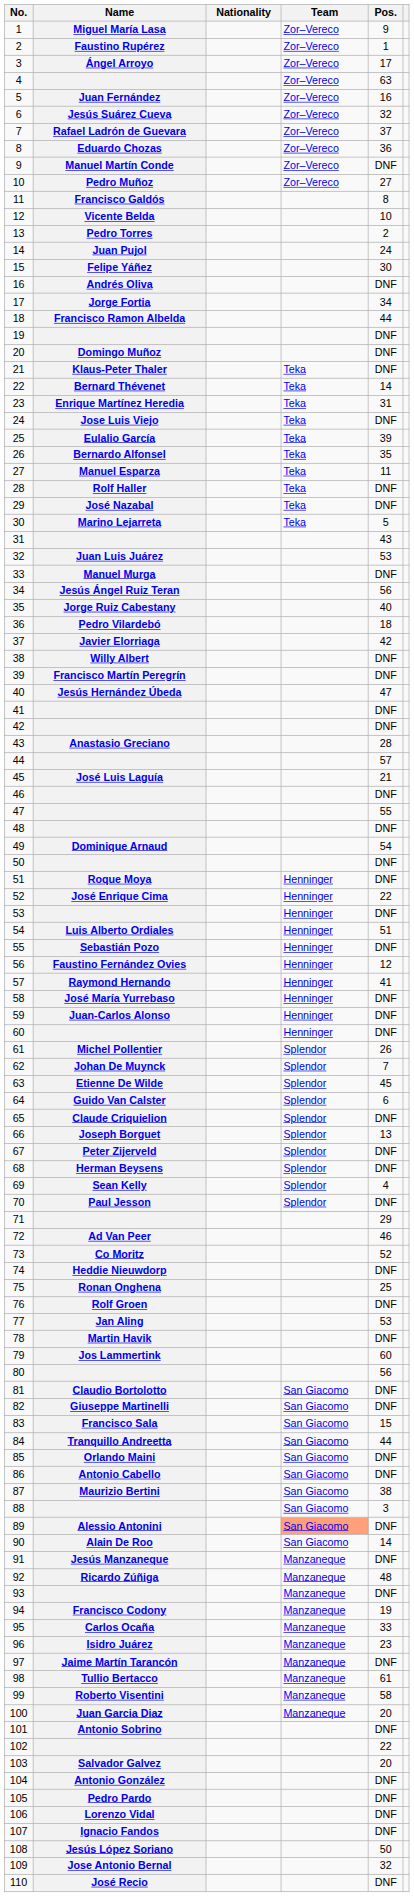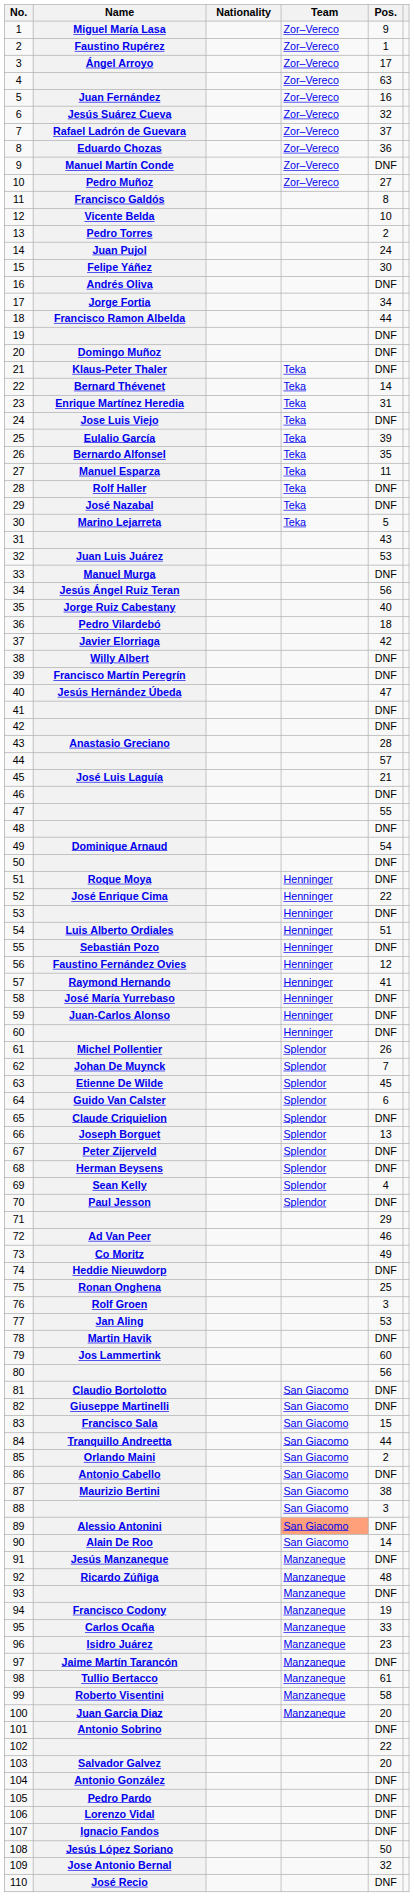 <table class="wikitable plainrowheaders sortable" style="width:97%">
 <tr>
 <th scope="col">No.</th>
 <th scope="col">Name</th>
 <th scope="col">Nationality</th>
 <th scope="col">Team</th>
 <th scope="col" data-sort-type="number">Pos.</th>
 <th scope="col" class="unsortable"></th>
 </tr>
 <tr>
 <td style="text-align:center;">1</td>
 <th scope="row"><a href='#'>Miguel María Lasa</a></th>
 <td></td>
 <td><a href='#'>Zor–Vereco</a></td>
 <td style="text-align:center;">9</td>
 <td style="text-align:center;"></td>
 </tr>
 <tr>
 <td style="text-align:center;">2</td>
 <th scope="row"><a href='#'>Faustino Rupérez</a></th>
 <td></td>
 <td><a href='#'>Zor–Vereco</a></td>
 <td style="text-align:center;">1</td>
 <td style="text-align:center;"></td>
 </tr>
 <tr>
 <td style="text-align:center;">3</td>
 <th scope="row"><a href='#'>Ángel Arroyo</a></th>
 <td></td>
 <td><a href='#'>Zor–Vereco</a></td>
 <td style="text-align:center;">17</td>
 <td style="text-align:center;"></td>
 </tr>
 <tr>
 <td style="text-align:center;">4</td>
 <th scope="row"></th>
 <td></td>
 <td><a href='#'>Zor–Vereco</a></td>
 <td style="text-align:center;">63</td>
 <td style="text-align:center;"></td>
 </tr>
 <tr>
 <td style="text-align:center;">5</td>
 <th scope="row"><a href='#'>Juan Fernández</a></th>
 <td></td>
 <td><a href='#'>Zor–Vereco</a></td>
 <td style="text-align:center;">16</td>
 <td style="text-align:center;"></td>
 </tr>
 <tr>
 <td style="text-align:center;">6</td>
 <th scope="row"><a href='#'>Jesús Suárez Cueva</a></th>
 <td></td>
 <td><a href='#'>Zor–Vereco</a></td>
 <td style="text-align:center;">32</td>
 <td style="text-align:center;"></td>
 </tr>
 <tr>
 <td style="text-align:center;">7</td>
 <th scope="row"><a href='#'>Rafael Ladrón de Guevara</a></th>
 <td></td>
 <td><a href='#'>Zor–Vereco</a></td>
 <td style="text-align:center;">37</td>
 <td style="text-align:center;"></td>
 </tr>
 <tr>
 <td style="text-align:center;">8</td>
 <th scope="row"><a href='#'>Eduardo Chozas</a></th>
 <td></td>
 <td><a href='#'>Zor–Vereco</a></td>
 <td style="text-align:center;">36</td>
 <td style="text-align:center;"></td>
 </tr>
 <tr>
 <td style="text-align:center;">9</td>
 <th scope="row"><a href='#'>Manuel Martín Conde</a></th>
 <td></td>
 <td><a href='#'>Zor–Vereco</a></td>
 <td style="text-align:center;" data-sort-value="64">DNF</td>
 <td style="text-align:center;"></td>
 </tr>
 <tr>
 <td style="text-align:center;">10</td>
 <th scope="row"><a href='#'>Pedro Muñoz</a></th>
 <td></td>
 <td><a href='#'>Zor–Vereco</a></td>
 <td style="text-align:center;">27</td>
 <td style="text-align:center;"></td>
 </tr>
 <tr>
 <td style="text-align:center;">11</td>
 <th scope="row"><a href='#'>Francisco Galdós</a></th>
 <td></td>
 <td></td>
 <td style="text-align:center;">8</td>
 <td style="text-align:center;"></td>
 </tr>
 <tr>
 <td style="text-align:center;">12</td>
 <th scope="row"><a href='#'>Vicente Belda</a></th>
 <td></td>
 <td></td>
 <td style="text-align:center;">10</td>
 <td style="text-align:center;"></td>
 </tr>
 <tr>
 <td style="text-align:center;">13</td>
 <th scope="row"><a href='#'>Pedro Torres</a></th>
 <td></td>
 <td></td>
 <td style="text-align:center;">2</td>
 <td style="text-align:center;"></td>
 </tr>
 <tr>
 <td style="text-align:center;">14</td>
 <th scope="row"><a href='#'>Juan Pujol</a></th>
 <td></td>
 <td></td>
 <td style="text-align:center;">24</td>
 <td style="text-align:center;"></td>
 </tr>
 <tr>
 <td style="text-align:center;">15</td>
 <th scope="row"><a href='#'>Felipe Yáñez</a></th>
 <td></td>
 <td></td>
 <td style="text-align:center;">30</td>
 <td style="text-align:center;"></td>
 </tr>
 <tr>
 <td style="text-align:center;">16</td>
 <th scope="row"><a href='#'>Andrés Oliva</a></th>
 <td></td>
 <td></td>
 <td style="text-align:center;" data-sort-value="64">DNF</td>
 <td style="text-align:center;"></td>
 </tr>
 <tr>
 <td style="text-align:center;">17</td>
 <th scope="row"><a href='#'>Jorge Fortia</a></th>
 <td></td>
 <td></td>
 <td style="text-align:center;">34</td>
 <td style="text-align:center;"></td>
 </tr>
 <tr>
 <td style="text-align:center;">18</td>
 <th scope="row"><a href='#'>Francisco Ramon Albelda</a></th>
 <td></td>
 <td></td>
 <td style="text-align:center;">44</td>
 <td style="text-align:center;"></td>
 </tr>
 <tr>
 <td style="text-align:center;">19</td>
 <th scope="row"></th>
 <td></td>
 <td></td>
 <td style="text-align:center;" data-sort-value="64">DNF</td>
 <td style="text-align:center;"></td>
 </tr>
 <tr>
 <td style="text-align:center;">20</td>
 <th scope="row"><a href='#'>Domingo Muñoz</a></th>
 <td></td>
 <td></td>
 <td style="text-align:center;" data-sort-value="64">DNF</td>
 <td style="text-align:center;"></td>
 </tr>
 <tr>
 <td style="text-align:center;">21</td>
 <th scope="row"><a href='#'>Klaus-Peter Thaler</a></th>
 <td></td>
 <td><a href='#'>Teka</a></td>
 <td style="text-align:center;" data-sort-value="64">DNF</td>
 <td style="text-align:center;"></td>
 </tr>
 <tr>
 <td style="text-align:center;">22</td>
 <th scope="row"><a href='#'>Bernard Thévenet</a></th>
 <td></td>
 <td><a href='#'>Teka</a></td>
 <td style="text-align:center;">14</td>
 <td style="text-align:center;"></td>
 </tr>
 <tr>
 <td style="text-align:center;">23</td>
 <th scope="row"><a href='#'>Enrique Martínez Heredia</a></th>
 <td></td>
 <td><a href='#'>Teka</a></td>
 <td style="text-align:center;">31</td>
 <td style="text-align:center;"></td>
 </tr>
 <tr>
 <td style="text-align:center;">24</td>
 <th scope="row"><a href='#'>Jose Luis Viejo</a></th>
 <td></td>
 <td><a href='#'>Teka</a></td>
 <td style="text-align:center;" data-sort-value="64">DNF</td>
 <td style="text-align:center;"></td>
 </tr>
 <tr>
 <td style="text-align:center;">25</td>
 <th scope="row"><a href='#'>Eulalio García</a></th>
 <td></td>
 <td><a href='#'>Teka</a></td>
 <td style="text-align:center;">39</td>
 <td style="text-align:center;"></td>
 </tr>
 <tr>
 <td style="text-align:center;">26</td>
 <th scope="row"><a href='#'>Bernardo Alfonsel</a></th>
 <td></td>
 <td><a href='#'>Teka</a></td>
 <td style="text-align:center;">35</td>
 <td style="text-align:center;"></td>
 </tr>
 <tr>
 <td style="text-align:center;">27</td>
 <th scope="row"><a href='#'>Manuel Esparza</a></th>
 <td></td>
 <td><a href='#'>Teka</a></td>
 <td style="text-align:center;">11</td>
 <td style="text-align:center;"></td>
 </tr>
 <tr>
 <td style="text-align:center;">28</td>
 <th scope="row"><a href='#'>Rolf Haller</a></th>
 <td></td>
 <td><a href='#'>Teka</a></td>
 <td style="text-align:center;" data-sort-value="64">DNF</td>
 <td style="text-align:center;"></td>
 </tr>
 <tr>
 <td style="text-align:center;">29</td>
 <th scope="row"><a href='#'>José Nazabal</a></th>
 <td></td>
 <td><a href='#'>Teka</a></td>
 <td style="text-align:center;" data-sort-value="64">DNF</td>
 <td style="text-align:center;"></td>
 </tr>
 <tr>
 <td style="text-align:center;">30</td>
 <th scope="row"><a href='#'>Marino Lejarreta</a></th>
 <td></td>
 <td><a href='#'>Teka</a></td>
 <td style="text-align:center;">5</td>
 <td style="text-align:center;"></td>
 </tr>
 <tr>
 <td style="text-align:center;">31</td>
 <th scope="row"></th>
 <td></td>
 <td></td>
 <td style="text-align:center;">43</td>
 <td style="text-align:center;"></td>
 </tr>
 <tr>
 <td style="text-align:center;">32</td>
 <th scope="row"><a href='#'>Juan Luis Juárez</a></th>
 <td></td>
 <td></td>
 <td style="text-align:center;">53</td>
 <td style="text-align:center;"></td>
 </tr>
 <tr>
 <td style="text-align:center;">33</td>
 <th scope="row"><a href='#'>Manuel Murga</a></th>
 <td></td>
 <td></td>
 <td style="text-align:center;" data-sort-value="64">DNF</td>
 <td style="text-align:center;"></td>
 </tr>
 <tr>
 <td style="text-align:center;">34</td>
 <th scope="row"><a href='#'>Jesús Ángel Ruiz Teran</a></th>
 <td></td>
 <td></td>
 <td style="text-align:center;">56</td>
 <td style="text-align:center;"></td>
 </tr>
 <tr>
 <td style="text-align:center;">35</td>
 <th scope="row"><a href='#'>Jorge Ruiz Cabestany</a></th>
 <td></td>
 <td></td>
 <td style="text-align:center;">40</td>
 <td style="text-align:center;"></td>
 </tr>
 <tr>
 <td style="text-align:center;">36</td>
 <th scope="row"><a href='#'>Pedro Vilardebó</a></th>
 <td></td>
 <td></td>
 <td style="text-align:center;">18</td>
 <td style="text-align:center;"></td>
 </tr>
 <tr>
 <td style="text-align:center;">37</td>
 <th scope="row"><a href='#'>Javier Elorriaga</a></th>
 <td></td>
 <td></td>
 <td style="text-align:center;">42</td>
 <td style="text-align:center;"></td>
 </tr>
 <tr>
 <td style="text-align:center;">38</td>
 <th scope="row"><a href='#'>Willy Albert</a></th>
 <td></td>
 <td></td>
 <td style="text-align:center;" data-sort-value="64">DNF</td>
 <td style="text-align:center;"></td>
 </tr>
 <tr>
 <td style="text-align:center;">39</td>
 <th scope="row"><a href='#'>Francisco Martín Peregrín</a></th>
 <td></td>
 <td></td>
 <td style="text-align:center;" data-sort-value="64">DNF</td>
 <td style="text-align:center;"></td>
 </tr>
 <tr>
 <td style="text-align:center;">40</td>
 <th scope="row"><a href='#'>Jesús Hernández Úbeda</a></th>
 <td></td>
 <td></td>
 <td style="text-align:center;">47</td>
 <td style="text-align:center;"></td>
 </tr>
 <tr>
 <td style="text-align:center;">41</td>
 <th scope="row"></th>
 <td></td>
 <td></td>
 <td style="text-align:center;" data-sort-value="64">DNF</td>
 <td style="text-align:center;"></td>
 </tr>
 <tr>
 <td style="text-align:center;">42</td>
 <th scope="row"></th>
 <td></td>
 <td></td>
 <td style="text-align:center;" data-sort-value="64">DNF</td>
 <td style="text-align:center;"></td>
 </tr>
 <tr>
 <td style="text-align:center;">43</td>
 <th scope="row"><a href='#'>Anastasio Greciano</a></th>
 <td></td>
 <td></td>
 <td style="text-align:center;">28</td>
 <td style="text-align:center;"></td>
 </tr>
 <tr>
 <td style="text-align:center;">44</td>
 <th scope="row"></th>
 <td></td>
 <td></td>
 <td style="text-align:center;">57</td>
 <td style="text-align:center;"></td>
 </tr>
 <tr>
 <td style="text-align:center;">45</td>
 <th scope="row"><a href='#'>José Luis Laguía</a></th>
 <td></td>
 <td></td>
 <td style="text-align:center;">21</td>
 <td style="text-align:center;"></td>
 </tr>
 <tr>
 <td style="text-align:center;">46</td>
 <th scope="row"></th>
 <td></td>
 <td></td>
 <td style="text-align:center;" data-sort-value="64">DNF</td>
 <td style="text-align:center;"></td>
 </tr>
 <tr>
 <td style="text-align:center;">47</td>
 <th scope="row"></th>
 <td></td>
 <td></td>
 <td style="text-align:center;">55</td>
 <td style="text-align:center;"></td>
 </tr>
 <tr>
 <td style="text-align:center;">48</td>
 <th scope="row"></th>
 <td></td>
 <td></td>
 <td style="text-align:center;" data-sort-value="64">DNF</td>
 <td style="text-align:center;"></td>
 </tr>
 <tr>
 <td style="text-align:center;">49</td>
 <th scope="row"><a href='#'>Dominique Arnaud</a></th>
 <td></td>
 <td></td>
 <td style="text-align:center;">54</td>
 <td style="text-align:center;"></td>
 </tr>
 <tr>
 <td style="text-align:center;">50</td>
 <th scope="row"></th>
 <td></td>
 <td></td>
 <td style="text-align:center;" data-sort-value="64">DNF</td>
 <td style="text-align:center;"></td>
 </tr>
 <tr>
 <td style="text-align:center;">51</td>
 <th scope="row"><a href='#'>Roque Moya</a></th>
 <td></td>
 <td><a href='#'>Henninger</a></td>
 <td style="text-align:center;" data-sort-value="64">DNF</td>
 <td style="text-align:center;"></td>
 </tr>
 <tr>
 <td style="text-align:center;">52</td>
 <th scope="row"><a href='#'>José Enrique Cima</a></th>
 <td></td>
 <td><a href='#'>Henninger</a></td>
 <td style="text-align:center;">22</td>
 <td style="text-align:center;"></td>
 </tr>
 <tr>
 <td style="text-align:center;">53</td>
 <th scope="row"></th>
 <td></td>
 <td><a href='#'>Henninger</a></td>
 <td style="text-align:center;" data-sort-value="64">DNF</td>
 <td style="text-align:center;"></td>
 </tr>
 <tr>
 <td style="text-align:center;">54</td>
 <th scope="row"><a href='#'>Luis Alberto Ordiales</a></th>
 <td></td>
 <td><a href='#'>Henninger</a></td>
 <td style="text-align:center;">51</td>
 <td style="text-align:center;"></td>
 </tr>
 <tr>
 <td style="text-align:center;">55</td>
 <th scope="row"><a href='#'>Sebastián Pozo</a></th>
 <td></td>
 <td><a href='#'>Henninger</a></td>
 <td style="text-align:center;" data-sort-value="64">DNF</td>
 <td style="text-align:center;"></td>
 </tr>
 <tr>
 <td style="text-align:center;">56</td>
 <th scope="row"><a href='#'>Faustino Fernández Ovies</a></th>
 <td></td>
 <td><a href='#'>Henninger</a></td>
 <td style="text-align:center;">12</td>
 <td style="text-align:center;"></td>
 </tr>
 <tr>
 <td style="text-align:center;">57</td>
 <th scope="row"><a href='#'>Raymond Hernando</a></th>
 <td></td>
 <td><a href='#'>Henninger</a></td>
 <td style="text-align:center;">41</td>
 <td style="text-align:center;"></td>
 </tr>
 <tr>
 <td style="text-align:center;">58</td>
 <th scope="row"><a href='#'>José María Yurrebaso</a></th>
 <td></td>
 <td><a href='#'>Henninger</a></td>
 <td style="text-align:center;" data-sort-value="64">DNF</td>
 <td style="text-align:center;"></td>
 </tr>
 <tr>
 <td style="text-align:center;">59</td>
 <th scope="row"><a href='#'>Juan-Carlos Alonso</a></th>
 <td></td>
 <td><a href='#'>Henninger</a></td>
 <td style="text-align:center;" data-sort-value="64">DNF</td>
 <td style="text-align:center;"></td>
 </tr>
 <tr>
 <td style="text-align:center;">60</td>
 <th scope="row"></th>
 <td></td>
 <td><a href='#'>Henninger</a></td>
 <td style="text-align:center;" data-sort-value="64">DNF</td>
 <td style="text-align:center;"></td>
 </tr>
 <tr>
 <td style="text-align:center;">61</td>
 <th scope="row"><a href='#'>Michel Pollentier</a></th>
 <td></td>
 <td><a href='#'>Splendor</a></td>
 <td style="text-align:center;">26</td>
 <td style="text-align:center;"></td>
 </tr>
 <tr>
 <td style="text-align:center;">62</td>
 <th scope="row"><a href='#'>Johan De Muynck</a></th>
 <td></td>
 <td><a href='#'>Splendor</a></td>
 <td style="text-align:center;">7</td>
 <td style="text-align:center;"></td>
 </tr>
 <tr>
 <td style="text-align:center;">63</td>
 <th scope="row"><a href='#'>Etienne De Wilde</a></th>
 <td></td>
 <td><a href='#'>Splendor</a></td>
 <td style="text-align:center;">45</td>
 <td style="text-align:center;"></td>
 </tr>
 <tr>
 <td style="text-align:center;">64</td>
 <th scope="row"><a href='#'>Guido Van Calster</a></th>
 <td></td>
 <td><a href='#'>Splendor</a></td>
 <td style="text-align:center;">6</td>
 <td style="text-align:center;"></td>
 </tr>
 <tr>
 <td style="text-align:center;">65</td>
 <th scope="row"><a href='#'>Claude Criquielion</a></th>
 <td></td>
 <td><a href='#'>Splendor</a></td>
 <td style="text-align:center;" data-sort-value="64">DNF</td>
 <td style="text-align:center;"></td>
 </tr>
 <tr>
 <td style="text-align:center;">66</td>
 <th scope="row"><a href='#'>Joseph Borguet</a></th>
 <td></td>
 <td><a href='#'>Splendor</a></td>
 <td style="text-align:center;">13</td>
 <td style="text-align:center;"></td>
 </tr>
 <tr>
 <td style="text-align:center;">67</td>
 <th scope="row"><a href='#'>Peter Zijerveld</a></th>
 <td></td>
 <td><a href='#'>Splendor</a></td>
 <td style="text-align:center;" data-sort-value="64">DNF</td>
 <td style="text-align:center;"></td>
 </tr>
 <tr>
 <td style="text-align:center;">68</td>
 <th scope="row"><a href='#'>Herman Beysens</a></th>
 <td></td>
 <td><a href='#'>Splendor</a></td>
 <td style="text-align:center;" data-sort-value="64">DNF</td>
 <td style="text-align:center;"></td>
 </tr>
 <tr>
 <td style="text-align:center;">69</td>
 <th scope="row"><a href='#'>Sean Kelly</a></th>
 <td></td>
 <td><a href='#'>Splendor</a></td>
 <td style="text-align:center;">4</td>
 <td style="text-align:center;"></td>
 </tr>
 <tr>
 <td style="text-align:center;">70</td>
 <th scope="row"><a href='#'>Paul Jesson</a></th>
 <td></td>
 <td><a href='#'>Splendor</a></td>
 <td style="text-align:center;" data-sort-value="64">DNF</td>
 <td style="text-align:center;"></td>
 </tr>
 <tr>
 <td style="text-align:center;">71</td>
 <th scope="row"></th>
 <td></td>
 <td></td>
 <td style="text-align:center;">29</td>
 <td style="text-align:center;"></td>
 </tr>
 <tr>
 <td style="text-align:center;">72</td>
 <th scope="row"><a href='#'>Ad Van Peer</a></th>
 <td></td>
 <td></td>
 <td style="text-align:center;">46</td>
 <td style="text-align:center;"></td>
 </tr>
 <tr>
 <td style="text-align:center;">73</td>
 <th scope="row"><a href='#'>Co Moritz</a></th>
 <td></td>
 <td></td>
-<td style="text-align:center;">52</td>
+<td style="text-align:center;">49</td>
 <td style="text-align:center;"></td>
 </tr>
 <tr>
 <td style="text-align:center;">74</td>
 <th scope="row"><a href='#'>Heddie Nieuwdorp</a></th>
 <td></td>
 <td></td>
 <td style="text-align:center;" data-sort-value="64">DNF</td>
 <td style="text-align:center;"></td>
 </tr>
 <tr>
 <td style="text-align:center;">75</td>
 <th scope="row"><a href='#'>Ronan Onghena</a></th>
 <td></td>
 <td></td>
 <td style="text-align:center;">25</td>
 <td style="text-align:center;"></td>
 </tr>
 <tr>
 <td style="text-align:center;">76</td>
 <th scope="row"><a href='#'>Rolf Groen</a></th>
 <td></td>
 <td></td>
-<td style="text-align:center;" data-sort-value="64">DNF</td>
+<td style="text-align:center;">3</td>
 <td style="text-align:center;"></td>
 </tr>
 <tr>
 <td style="text-align:center;">77</td>
 <th scope="row"><a href='#'>Jan Aling</a></th>
 <td></td>
 <td></td>
 <td style="text-align:center;">53</td>
 <td style="text-align:center;"></td>
 </tr>
 <tr>
 <td style="text-align:center;">78</td>
 <th scope="row"><a href='#'>Martin Havik</a></th>
 <td></td>
 <td></td>
 <td style="text-align:center;" data-sort-value="64">DNF</td>
 <td style="text-align:center;"></td>
 </tr>
 <tr>
 <td style="text-align:center;">79</td>
 <th scope="row"><a href='#'>Jos Lammertink</a></th>
 <td></td>
 <td></td>
 <td style="text-align:center;">60</td>
 <td style="text-align:center;"></td>
 </tr>
 <tr>
 <td style="text-align:center;">80</td>
 <th scope="row"></th>
 <td></td>
 <td></td>
 <td style="text-align:center;">56</td>
 <td style="text-align:center;"></td>
 </tr>
 <tr>
 <td style="text-align:center;">81</td>
 <th scope="row"><a href='#'>Claudio Bortolotto</a></th>
 <td></td>
 <td><a href='#'>San Giacomo</a></td>
 <td style="text-align:center;" data-sort-value="64">DNF</td>
 <td style="text-align:center;"></td>
 </tr>
 <tr>
 <td style="text-align:center;">82</td>
 <th scope="row"><a href='#'>Giuseppe Martinelli</a></th>
 <td></td>
 <td><a href='#'>San Giacomo</a></td>
 <td style="text-align:center;" data-sort-value="64">DNF</td>
 <td style="text-align:center;"></td>
 </tr>
 <tr>
 <td style="text-align:center;">83</td>
 <th scope="row"><a href='#'>Francisco Sala</a></th>
 <td></td>
 <td><a href='#'>San Giacomo</a></td>
 <td style="text-align:center;">15</td>
 <td style="text-align:center;"></td>
 </tr>
 <tr>
 <td style="text-align:center;">84</td>
 <th scope="row"><a href='#'>Tranquillo Andreetta</a></th>
 <td></td>
 <td><a href='#'>San Giacomo</a></td>
 <td style="text-align:center;">44</td>
 <td style="text-align:center;"></td>
 </tr>
 <tr>
 <td style="text-align:center;">85</td>
 <th scope="row"><a href='#'>Orlando Maini</a></th>
 <td></td>
 <td><a href='#'>San Giacomo</a></td>
-<td style="text-align:center;" data-sort-value="64">DNF</td>
+<td style="text-align:center;">2</td>
 <td style="text-align:center;"></td>
 </tr>
 <tr>
 <td style="text-align:center;">86</td>
 <th scope="row"><a href='#'>Antonio Cabello</a></th>
 <td></td>
 <td><a href='#'>San Giacomo</a></td>
 <td style="text-align:center;" data-sort-value="64">DNF</td>
 <td style="text-align:center;"></td>
 </tr>
 <tr>
 <td style="text-align:center;">87</td>
 <th scope="row"><a href='#'>Maurizio Bertini</a></th>
 <td></td>
 <td><a href='#'>San Giacomo</a></td>
 <td style="text-align:center;">38</td>
 <td style="text-align:center;"></td>
 </tr>
 <tr>
 <td style="text-align:center;">88</td>
 <th scope="row"></th>
 <td></td>
 <td><a href='#'>San Giacomo</a></td>
 <td style="text-align:center;">3</td>
 <td style="text-align:center;"></td>
 </tr>
 <tr>
 <td style="text-align:center;">89</td>
 <th scope="row"><a href='#'>Alessio Antonini</a></th>
 <td></td>
 <td style="background: lightsalmon;"><a href='#'>San Giacomo</a></td>
 <td style="text-align:center;" data-sort-value="64">DNF</td>
 <td style="text-align:center;"></td>
 </tr>
 <tr>
 <td style="text-align:center;">90</td>
 <th scope="row"><a href='#'>Alain De Roo</a></th>
 <td></td>
 <td><a href='#'>San Giacomo</a></td>
 <td style="text-align:center;">14</td>
 <td style="text-align:center;"></td>
 </tr>
 <tr>
 <td style="text-align:center;">91</td>
 <th scope="row"><a href='#'>Jesús Manzaneque</a></th>
 <td></td>
 <td><a href='#'>Manzaneque</a></td>
 <td style="text-align:center;" data-sort-value="64">DNF</td>
 <td style="text-align:center;"></td>
 </tr>
 <tr>
 <td style="text-align:center;">92</td>
 <th scope="row"><a href='#'>Ricardo Zúñiga</a></th>
 <td></td>
 <td><a href='#'>Manzaneque</a></td>
 <td style="text-align:center;">48</td>
 <td style="text-align:center;"></td>
 </tr>
 <tr>
 <td style="text-align:center;">93</td>
 <th scope="row"></th>
 <td></td>
 <td><a href='#'>Manzaneque</a></td>
 <td style="text-align:center;" data-sort-value="64">DNF</td>
 <td style="text-align:center;"></td>
 </tr>
 <tr>
 <td style="text-align:center;">94</td>
 <th scope="row"><a href='#'>Francisco Codony</a></th>
 <td></td>
 <td><a href='#'>Manzaneque</a></td>
 <td style="text-align:center;">19</td>
 <td style="text-align:center;"></td>
 </tr>
 <tr>
 <td style="text-align:center;">95</td>
 <th scope="row"><a href='#'>Carlos Ocaña</a></th>
 <td></td>
 <td><a href='#'>Manzaneque</a></td>
 <td style="text-align:center;">33</td>
 <td style="text-align:center;"></td>
 </tr>
 <tr>
 <td style="text-align:center;">96</td>
 <th scope="row"><a href='#'>Isidro Juárez</a></th>
 <td></td>
 <td><a href='#'>Manzaneque</a></td>
 <td style="text-align:center;">23</td>
 <td style="text-align:center;"></td>
 </tr>
 <tr>
 <td style="text-align:center;">97</td>
 <th scope="row"><a href='#'>Jaime Martín Tarancón</a></th>
 <td></td>
 <td><a href='#'>Manzaneque</a></td>
 <td style="text-align:center;" data-sort-value="64">DNF</td>
 <td style="text-align:center;"></td>
 </tr>
 <tr>
 <td style="text-align:center;">98</td>
 <th scope="row"><a href='#'>Tullio Bertacco</a></th>
 <td></td>
 <td><a href='#'>Manzaneque</a></td>
 <td style="text-align:center;">61</td>
 <td style="text-align:center;"></td>
 </tr>
 <tr>
 <td style="text-align:center;">99</td>
 <th scope="row"><a href='#'>Roberto Visentini</a></th>
 <td></td>
 <td><a href='#'>Manzaneque</a></td>
 <td style="text-align:center;">58</td>
 <td style="text-align:center;"></td>
 </tr>
 <tr>
 <td style="text-align:center;">100</td>
 <th scope="row"><a href='#'>Juan Garcia Diaz</a></th>
 <td></td>
 <td><a href='#'>Manzaneque</a></td>
 <td style="text-align:center;">20</td>
 <td style="text-align:center;"></td>
 </tr>
 <tr>
 <td style="text-align:center;">101</td>
 <th scope="row"><a href='#'>Antonio Sobrino</a></th>
 <td></td>
 <td></td>
 <td style="text-align:center;" data-sort-value="64">DNF</td>
 <td style="text-align:center;"></td>
 </tr>
 <tr>
 <td style="text-align:center;">102</td>
 <th scope="row"></th>
 <td></td>
 <td></td>
 <td style="text-align:center;">22</td>
 <td style="text-align:center;"></td>
 </tr>
 <tr>
 <td style="text-align:center;">103</td>
 <th scope="row"><a href='#'>Salvador Galvez</a></th>
 <td></td>
 <td></td>
 <td style="text-align:center;">20</td>
 <td style="text-align:center;"></td>
 </tr>
 <tr>
 <td style="text-align:center;">104</td>
 <th scope="row"><a href='#'>Antonio González</a></th>
 <td></td>
 <td></td>
 <td style="text-align:center;" data-sort-value="64">DNF</td>
 <td style="text-align:center;"></td>
 </tr>
 <tr>
 <td style="text-align:center;">105</td>
 <th scope="row"><a href='#'>Pedro Pardo</a></th>
 <td></td>
 <td></td>
 <td style="text-align:center;" data-sort-value="64">DNF</td>
 <td style="text-align:center;"></td>
 </tr>
 <tr>
 <td style="text-align:center;">106</td>
 <th scope="row"><a href='#'>Lorenzo Vidal</a></th>
 <td></td>
 <td></td>
 <td style="text-align:center;" data-sort-value="64">DNF</td>
 <td style="text-align:center;"></td>
 </tr>
 <tr>
 <td style="text-align:center;">107</td>
 <th scope="row"><a href='#'>Ignacio Fandos</a></th>
 <td></td>
 <td></td>
 <td style="text-align:center;" data-sort-value="64">DNF</td>
 <td style="text-align:center;"></td>
 </tr>
 <tr>
 <td style="text-align:center;">108</td>
 <th scope="row"><a href='#'>Jesús López Soriano</a></th>
 <td></td>
 <td></td>
 <td style="text-align:center;">50</td>
 <td style="text-align:center;"></td>
 </tr>
 <tr>
 <td style="text-align:center;">109</td>
 <th scope="row"><a href='#'>Jose Antonio Bernal</a></th>
 <td></td>
 <td></td>
 <td style="text-align:center;">32</td>
 <td style="text-align:center;"></td>
 </tr>
 <tr>
 <td style="text-align:center;">110</td>
 <th scope="row"><a href='#'>José Recio</a></th>
 <td></td>
 <td></td>
 <td style="text-align:center;" data-sort-value="64">DNF</td>
 <td style="text-align:center;"></td>
 </tr>
 </table>
